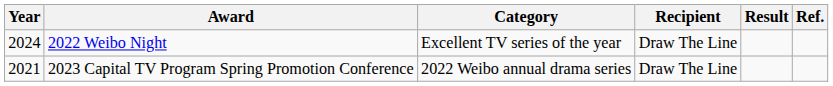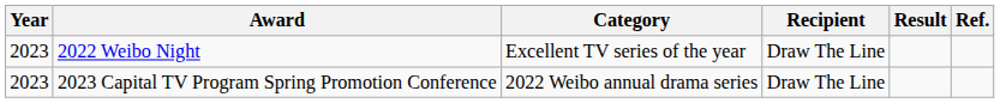 <table class="wikitable">
 <tr>
 <th>Year</th>
 <th>Award</th>
 <th>Category</th>
 <th>Recipient</th>
 <th>Result</th>
 <th>Ref.</th>
 </tr>
 <tr>
-<td>2024</td>
+<td>2023</td>
 <td><a href='#'>2022 Weibo Night</a></td>
 <td>Excellent TV series of the year</td>
 <td>Draw The Line</td>
 <td></td>
 <td></td>
 </tr>
 <tr>
-<td>2021</td>
+<td>2023</td>
 <td>2023 Capital TV Program Spring Promotion Conference</td>
 <td>2022 Weibo annual drama series</td>
 <td>Draw The Line</td>
 <td></td>
 <td></td>
 </tr>
 </table>
